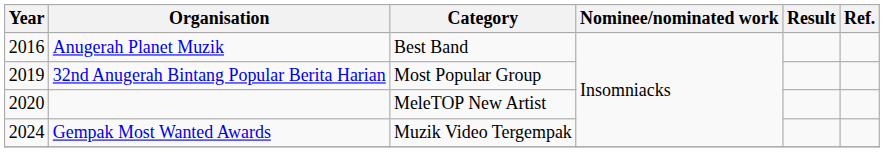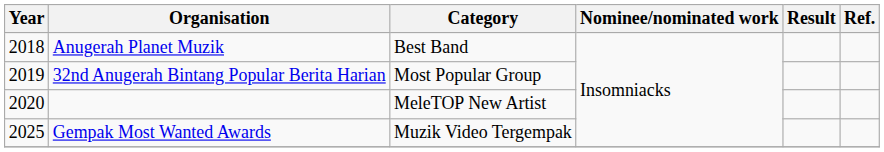 <table class="wikitable">
 <tr>
 <th>Year</th>
 <th>Organisation</th>
 <th>Category</th>
 <th>Nominee/nominated work</th>
 <th>Result</th>
 <th>Ref.</th>
 </tr>
 <tr>
-<td>2016</td>
+<td>2018</td>
 <td><a href='#'>Anugerah Planet Muzik</a></td>
 <td>Best Band</td>
 <td rowspan="4">Insomniacks</td>
 <td></td>
 <td></td>
 </tr>
 <tr>
 <td>2019</td>
 <td><a href='#'>32nd Anugerah Bintang Popular Berita Harian</a></td>
 <td>Most Popular Group</td>
 <td></td>
 <td></td>
 </tr>
 <tr>
 <td>2020</td>
 <td></td>
 <td>MeleTOP New Artist</td>
 <td></td>
 </tr>
 <tr>
-<td>2024</td>
+<td>2025</td>
 <td><a href='#'>Gempak Most Wanted Awards</a></td>
 <td>Muzik Video Tergempak</td>
 <td></td>
 <td></td>
 </tr>
 <tr>
 </tr>
 </table>
